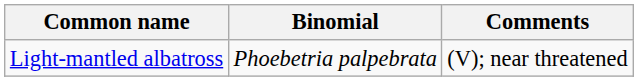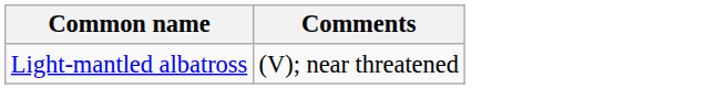 <table class="wikitable">
 <tr>
 <th>Common name</th>
-<th>Binomial</th>
 <th>Comments</th>
 </tr>
 <tr>
 <td><a href='#'>Light-mantled albatross</a></td>
-<td><em>Phoebetria palpebrata</em></td>
 <td>(V); near threatened</td>
 </tr>
 </table>
